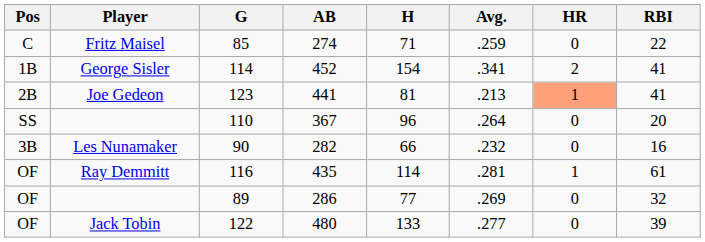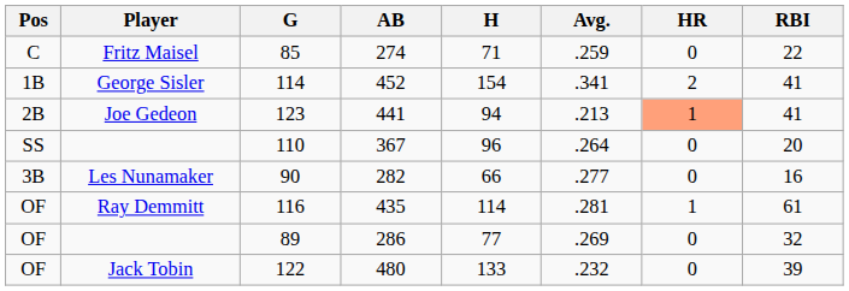 <table class="wikitable sortable">
 <tr>
 <th bgcolor="#DDDDFF" width="5%">Pos</th>
 <th bgcolor="#DDDDFF" width="16%">Player</th>
 <th bgcolor="#DDDDFF" width="9%">G</th>
 <th bgcolor="#DDDDFF" width="9%">AB</th>
 <th bgcolor="#DDDDFF" width="9%">H</th>
 <th bgcolor="#DDDDFF" width="9%">Avg.</th>
 <th bgcolor="#DDDDFF" width="9%">HR</th>
 <th bgcolor="#DDDDFF" width="9%">RBI</th>
 </tr>
 <tr align="center">
 <td>C</td>
 <td><a href='#'>Fritz Maisel</a></td>
 <td>85</td>
 <td>274</td>
 <td>71</td>
 <td>.259</td>
 <td>0</td>
 <td>22</td>
 </tr>
 <tr align=center>
 <td>1B</td>
 <td><a href='#'>George Sisler</a></td>
 <td>114</td>
 <td>452</td>
 <td>154</td>
 <td>.341</td>
 <td>2</td>
 <td>41</td>
 </tr>
 <tr align=center>
 <td>2B</td>
 <td><a href='#'>Joe Gedeon</a></td>
 <td>123</td>
 <td>441</td>
-<td>81</td>
+<td>94</td>
 <td>.213</td>
 <td style="background: lightsalmon;">1</td>
 <td>41</td>
 </tr>
 <tr align=center>
 <td>SS</td>
 <td></td>
 <td>110</td>
 <td>367</td>
 <td>96</td>
 <td>.264</td>
 <td>0</td>
 <td>20</td>
 </tr>
 <tr align="center">
 <td>3B</td>
 <td><a href='#'>Les Nunamaker</a></td>
 <td>90</td>
 <td>282</td>
 <td>66</td>
-<td>.232</td>
+<td>.277</td>
 <td>0</td>
 <td>16</td>
 </tr>
 <tr align=center>
 <td>OF</td>
 <td><a href='#'>Ray Demmitt</a></td>
 <td>116</td>
 <td>435</td>
 <td>114</td>
 <td>.281</td>
 <td>1</td>
 <td>61</td>
 </tr>
 <tr align=center>
 <td>OF</td>
 <td></td>
 <td>89</td>
 <td>286</td>
 <td>77</td>
 <td>.269</td>
 <td>0</td>
 <td>32</td>
 </tr>
 <tr align="center">
 <td>OF</td>
 <td><a href='#'>Jack Tobin</a></td>
 <td>122</td>
 <td>480</td>
 <td>133</td>
-<td>.277</td>
+<td>.232</td>
 <td>0</td>
 <td>39</td>
 </tr>
 </table>
